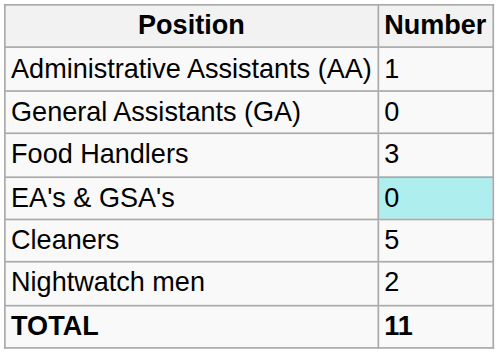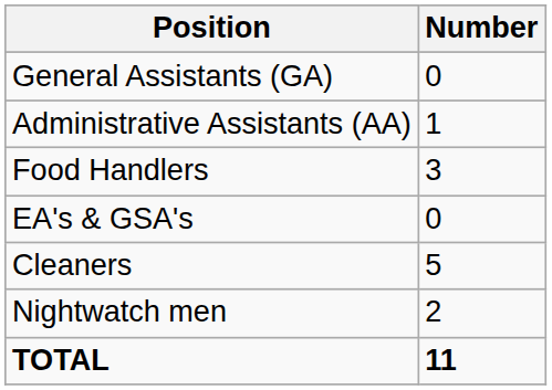 <table class = "wikitable">
 <tr>
 <th>Position</th>
 <th>Number</th>
 </tr>
 <tr>
+<td>General Assistants (GA)</td>
+<td>0</td>
+</tr>
+<tr>
 <td>Administrative Assistants (AA)</td>
 <td>1</td>
-</tr>
-<tr>
-<td>General Assistants (GA)</td>
-<td>0</td>
 </tr>
 <tr>
 <td>Food Handlers</td>
 <td>3</td>
 </tr>
 <tr>
 <td>EA's & GSA's</td>
-<td style="background: paleturquoise;">0</td>
+<td>0</td>
 </tr>
 <tr>
 <td>Cleaners</td>
 <td>5</td>
 </tr>
 <tr>
 <td>Nightwatch men</td>
 <td>2</td>
 </tr>
 <tr>
 <td><strong>TOTAL</strong></td>
 <td><strong>11</strong></td>
 </tr>
 </table>
